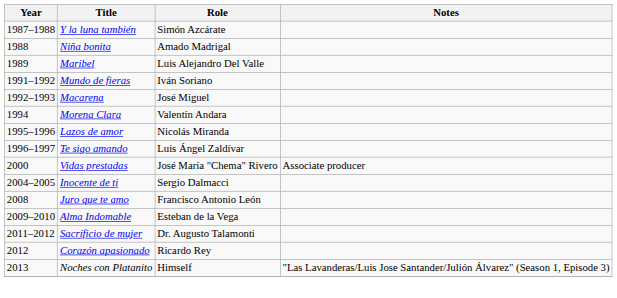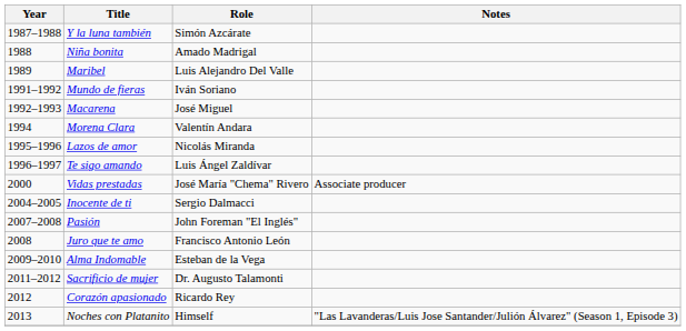 <table class="wikitable sortable">
 <tr>
 <th>Year</th>
 <th>Title</th>
 <th>Role</th>
 <th>Notes</th>
 </tr>
 <tr>
 <td>1987–1988</td>
 <td><em><a href='#'>Y la luna también</a></em></td>
 <td>Simón Azcárate</td>
 <td></td>
 </tr>
 <tr>
 <td>1988</td>
 <td><em><a href='#'>Niña bonita</a></em></td>
 <td>Amado Madrigal</td>
 <td></td>
 </tr>
 <tr>
 <td>1989</td>
 <td><em><a href='#'>Maribel</a></em></td>
 <td>Luis Alejandro Del Valle</td>
 <td></td>
 </tr>
 <tr>
 <td>1991–1992</td>
 <td><em><a href='#'>Mundo de fieras</a></em></td>
 <td>Iván Soriano</td>
 <td></td>
 </tr>
 <tr>
 <td>1992–1993</td>
 <td><em><a href='#'>Macarena</a></em></td>
 <td>José Miguel</td>
 <td></td>
 </tr>
 <tr>
 <td>1994</td>
 <td><em><a href='#'>Morena Clara</a></em></td>
 <td>Valentín Andara</td>
 <td></td>
 </tr>
 <tr>
 <td>1995–1996</td>
 <td><em><a href='#'>Lazos de amor</a></em></td>
 <td>Nicolás Miranda</td>
 <td></td>
 </tr>
 <tr>
 <td>1996–1997</td>
 <td><em><a href='#'>Te sigo amando</a></em></td>
 <td>Luis Ángel Zaldívar</td>
 <td></td>
 </tr>
 <tr>
 <td>2000</td>
 <td><em><a href='#'>Vidas prestadas</a></em></td>
 <td>José María "Chema" Rivero</td>
 <td>Associate producer</td>
 </tr>
 <tr>
 <td>2004–2005</td>
 <td><em><a href='#'>Inocente de ti</a></em></td>
 <td>Sergio Dalmacci</td>
 <td></td>
 </tr>
 <tr>
+<td>2007–2008</td>
+<td><em><a href='#'>Pasión</a></em></td>
+<td>John Foreman "El Inglés"</td>
+<td></td>
+</tr>
+<tr>
 <td>2008</td>
 <td><em><a href='#'>Juro que te amo</a></em></td>
 <td>Francisco Antonio León</td>
 <td></td>
 </tr>
 <tr>
 <td>2009–2010</td>
 <td><em><a href='#'>Alma Indomable</a></em></td>
 <td>Esteban de la Vega</td>
 <td></td>
 </tr>
 <tr>
 <td>2011–2012</td>
 <td><em><a href='#'>Sacrificio de mujer</a></em></td>
 <td>Dr. Augusto Talamonti</td>
 <td></td>
 </tr>
 <tr>
 <td>2012</td>
 <td><em><a href='#'>Corazón apasionado</a></em></td>
 <td>Ricardo Rey</td>
 <td></td>
 </tr>
 <tr>
 <td>2013</td>
 <td><em>Noches con Platanito</em></td>
 <td>Himself</td>
 <td>"Las Lavanderas/Luis Jose Santander/Julión Álvarez" (Season 1, Episode 3)</td>
 </tr>
 <tr>
 </tr>
 </table>
